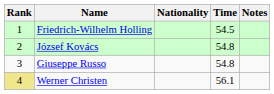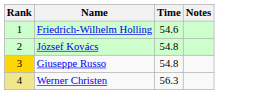 <table class="wikitable sortable" style="text-align:center">
 <tr>
 <th>Rank</th>
 <th>Name</th>
-<th>Nationality</th>
 <th>Time</th>
 <th>Notes</th>
 </tr>
 <tr bgcolor=ccffcc>
 <td>1</td>
 <td align=left><a href='#'>Friedrich-Wilhelm Holling</a></td>
-<td align=left></td>
-<td>54.5</td>
+<td>54.6</td>
 <td></td>
 </tr>
 <tr bgcolor=ccffcc>
 <td>2</td>
 <td align=left><a href='#'>József Kovács</a></td>
-<td align=left></td>
 <td>54.8</td>
 <td></td>
 </tr>
 <tr>
-<td>3</td>
+<td style="background: gold;">3</td>
 <td align=left><a href='#'>Giuseppe Russo</a></td>
-<td align=left></td>
 <td>54.8</td>
 <td></td>
 </tr>
 <tr>
 <td style="background: khaki;">4</td>
 <td align=left><a href='#'>Werner Christen</a></td>
-<td align=left></td>
-<td>56.1</td>
+<td>56.3</td>
 <td></td>
 </tr>
 </table>
